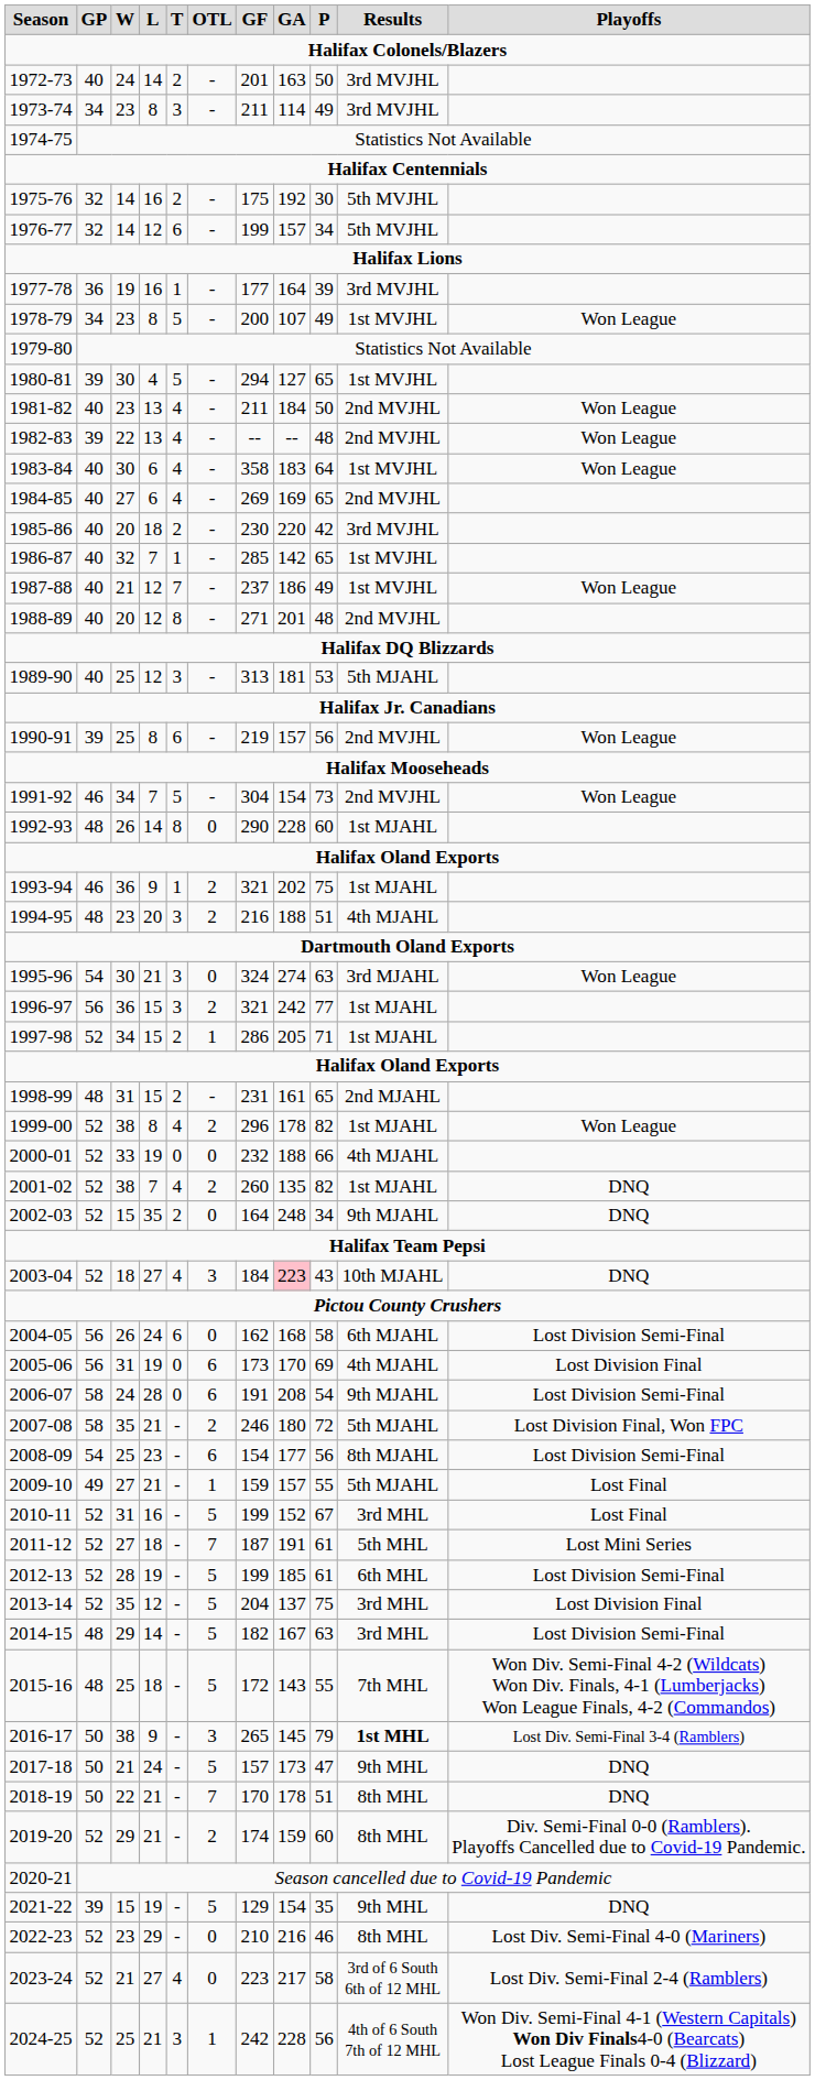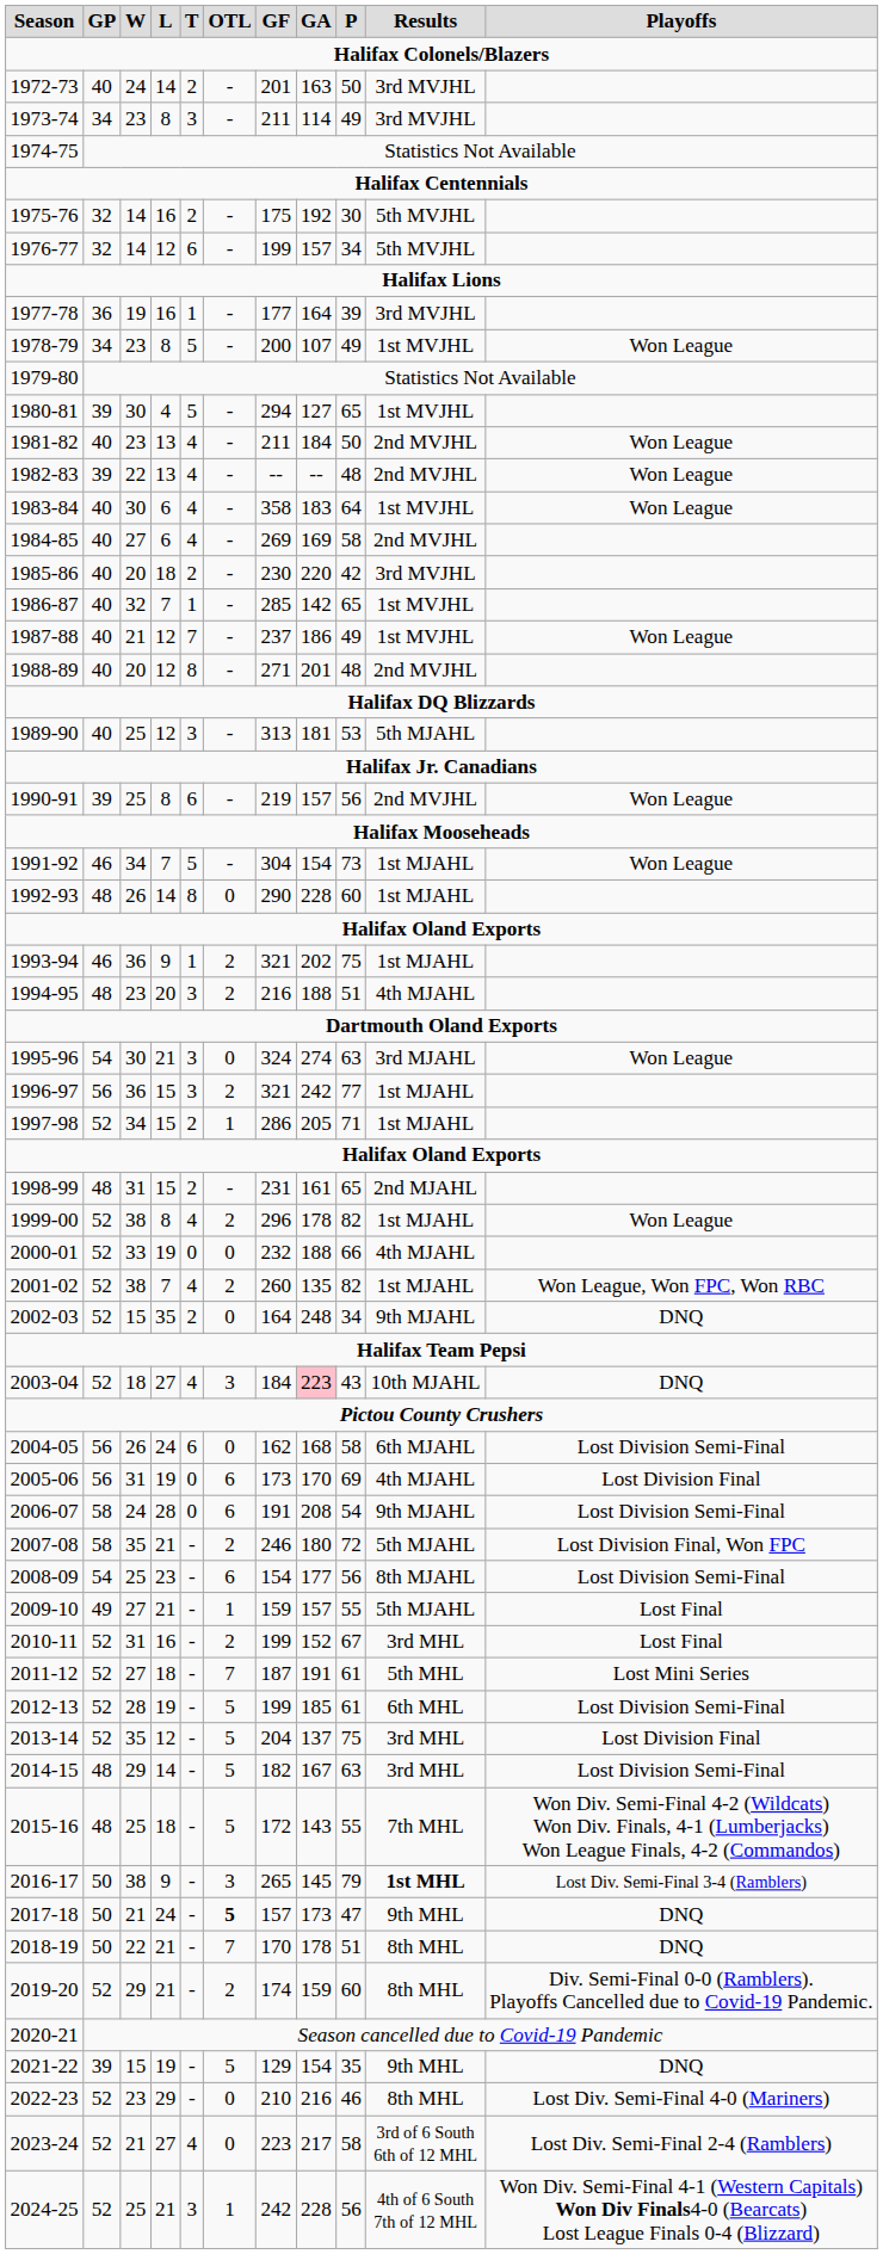 <table class="wikitable">
 <tr align="center"  bgcolor="#dddddd">
 <td><strong>Season</strong></td>
 <td><strong>GP</strong></td>
 <td><strong>W</strong></td>
 <td><strong>L</strong></td>
 <td><strong>T</strong></td>
 <td><strong>OTL</strong></td>
 <td><strong>GF</strong></td>
 <td><strong>GA</strong></td>
 <td><strong>P</strong></td>
 <td><strong>Results</strong></td>
 <td><strong>Playoffs</strong></td>
 </tr>
 <tr align="center">
 <td colspan=11><strong>Halifax Colonels/Blazers</strong></td>
 </tr>
 <tr align="center">
 <td>1972-73</td>
 <td>40</td>
 <td>24</td>
 <td>14</td>
 <td>2</td>
 <td>-</td>
 <td>201</td>
 <td>163</td>
 <td>50</td>
 <td>3rd MVJHL</td>
 <td></td>
 </tr>
 <tr align="center">
 <td>1973-74</td>
 <td>34</td>
 <td>23</td>
 <td>8</td>
 <td>3</td>
 <td>-</td>
 <td>211</td>
 <td>114</td>
 <td>49</td>
 <td>3rd MVJHL</td>
 <td></td>
 </tr>
 <tr align="center">
 <td>1974-75</td>
 <td colspan="11">Statistics Not Available</td>
 </tr>
 <tr align="center">
 <td colspan=11><strong>Halifax Centennials</strong></td>
 </tr>
 <tr align="center">
 <td>1975-76</td>
 <td>32</td>
 <td>14</td>
 <td>16</td>
 <td>2</td>
 <td>-</td>
 <td>175</td>
 <td>192</td>
 <td>30</td>
 <td>5th MVJHL</td>
 <td></td>
 </tr>
 <tr align="center">
 <td>1976-77</td>
 <td>32</td>
 <td>14</td>
 <td>12</td>
 <td>6</td>
 <td>-</td>
 <td>199</td>
 <td>157</td>
 <td>34</td>
 <td>5th MVJHL</td>
 <td></td>
 </tr>
 <tr align="center">
 <td colspan=11><strong>Halifax Lions</strong></td>
 </tr>
 <tr align="center">
 <td>1977-78</td>
 <td>36</td>
 <td>19</td>
 <td>16</td>
 <td>1</td>
 <td>-</td>
 <td>177</td>
 <td>164</td>
 <td>39</td>
 <td>3rd MVJHL</td>
 <td></td>
 </tr>
 <tr align="center">
 <td>1978-79</td>
 <td>34</td>
 <td>23</td>
 <td>8</td>
 <td>5</td>
 <td>-</td>
 <td>200</td>
 <td>107</td>
 <td>49</td>
 <td>1st MVJHL</td>
 <td>Won League</td>
 </tr>
 <tr align="center">
 <td>1979-80</td>
 <td colspan="11">Statistics Not Available</td>
 </tr>
 <tr align="center">
 <td>1980-81</td>
 <td>39</td>
 <td>30</td>
 <td>4</td>
 <td>5</td>
 <td>-</td>
 <td>294</td>
 <td>127</td>
 <td>65</td>
 <td>1st MVJHL</td>
 <td></td>
 </tr>
 <tr align="center">
 <td>1981-82</td>
 <td>40</td>
 <td>23</td>
 <td>13</td>
 <td>4</td>
 <td>-</td>
 <td>211</td>
 <td>184</td>
 <td>50</td>
 <td>2nd MVJHL</td>
 <td>Won League</td>
 </tr>
 <tr align="center">
 <td>1982-83</td>
 <td>39</td>
 <td>22</td>
 <td>13</td>
 <td>4</td>
 <td>-</td>
 <td>--</td>
 <td>--</td>
 <td>48</td>
 <td>2nd MVJHL</td>
 <td>Won League</td>
 </tr>
 <tr align="center">
 <td>1983-84</td>
 <td>40</td>
 <td>30</td>
 <td>6</td>
 <td>4</td>
 <td>-</td>
 <td>358</td>
 <td>183</td>
 <td>64</td>
 <td>1st MVJHL</td>
 <td>Won League</td>
 </tr>
 <tr align="center">
 <td>1984-85</td>
 <td>40</td>
 <td>27</td>
 <td>6</td>
 <td>4</td>
 <td>-</td>
 <td>269</td>
 <td>169</td>
-<td>65</td>
+<td>58</td>
 <td>2nd MVJHL</td>
 <td></td>
 </tr>
 <tr align="center">
 <td>1985-86</td>
 <td>40</td>
 <td>20</td>
 <td>18</td>
 <td>2</td>
 <td>-</td>
 <td>230</td>
 <td>220</td>
 <td>42</td>
 <td>3rd MVJHL</td>
 <td></td>
 </tr>
 <tr align="center">
 <td>1986-87</td>
 <td>40</td>
 <td>32</td>
 <td>7</td>
 <td>1</td>
 <td>-</td>
 <td>285</td>
 <td>142</td>
 <td>65</td>
 <td>1st MVJHL</td>
 <td></td>
 </tr>
 <tr align="center">
 <td>1987-88</td>
 <td>40</td>
 <td>21</td>
 <td>12</td>
 <td>7</td>
 <td>-</td>
 <td>237</td>
 <td>186</td>
 <td>49</td>
 <td>1st MVJHL</td>
 <td>Won League</td>
 </tr>
 <tr align="center">
 <td>1988-89</td>
 <td>40</td>
 <td>20</td>
 <td>12</td>
 <td>8</td>
 <td>-</td>
 <td>271</td>
 <td>201</td>
 <td>48</td>
 <td>2nd MVJHL</td>
 <td></td>
 </tr>
 <tr align="center">
 <td colspan=11><strong>Halifax DQ Blizzards</strong></td>
 </tr>
 <tr align="center">
 <td>1989-90</td>
 <td>40</td>
 <td>25</td>
 <td>12</td>
 <td>3</td>
 <td>-</td>
 <td>313</td>
 <td>181</td>
 <td>53</td>
 <td>5th MJAHL</td>
 <td></td>
 </tr>
 <tr align="center">
 <td colspan=11><strong>Halifax Jr. Canadians</strong></td>
 </tr>
 <tr align="center">
 <td>1990-91</td>
 <td>39</td>
 <td>25</td>
 <td>8</td>
 <td>6</td>
 <td>-</td>
 <td>219</td>
 <td>157</td>
 <td>56</td>
 <td>2nd MVJHL</td>
 <td>Won League</td>
 </tr>
 <tr align="center">
 <td colspan=11><strong>Halifax Mooseheads</strong></td>
 </tr>
 <tr align="center">
 <td>1991-92</td>
 <td>46</td>
 <td>34</td>
 <td>7</td>
 <td>5</td>
 <td>-</td>
 <td>304</td>
 <td>154</td>
 <td>73</td>
-<td>2nd MVJHL</td>
+<td>1st MJAHL</td>
 <td>Won League</td>
 </tr>
 <tr align="center">
 <td>1992-93</td>
 <td>48</td>
 <td>26</td>
 <td>14</td>
 <td>8</td>
 <td>0</td>
 <td>290</td>
 <td>228</td>
 <td>60</td>
 <td>1st MJAHL</td>
 <td></td>
 </tr>
 <tr align="center">
 <td colspan=11><strong>Halifax Oland Exports</strong></td>
 </tr>
 <tr align="center">
 <td>1993-94</td>
 <td>46</td>
 <td>36</td>
 <td>9</td>
 <td>1</td>
 <td>2</td>
 <td>321</td>
 <td>202</td>
 <td>75</td>
 <td>1st MJAHL</td>
 <td></td>
 </tr>
 <tr align="center">
 <td>1994-95</td>
 <td>48</td>
 <td>23</td>
 <td>20</td>
 <td>3</td>
 <td>2</td>
 <td>216</td>
 <td>188</td>
 <td>51</td>
 <td>4th MJAHL</td>
 <td></td>
 </tr>
 <tr align="center">
 <td colspan=11><strong>Dartmouth Oland Exports</strong></td>
 </tr>
 <tr align="center">
 <td>1995-96</td>
 <td>54</td>
 <td>30</td>
 <td>21</td>
 <td>3</td>
 <td>0</td>
 <td>324</td>
 <td>274</td>
 <td>63</td>
 <td>3rd MJAHL</td>
 <td>Won League</td>
 </tr>
 <tr align="center">
 <td>1996-97</td>
 <td>56</td>
 <td>36</td>
 <td>15</td>
 <td>3</td>
 <td>2</td>
 <td>321</td>
 <td>242</td>
 <td>77</td>
 <td>1st MJAHL</td>
 <td></td>
 </tr>
 <tr align="center">
 <td>1997-98</td>
 <td>52</td>
 <td>34</td>
 <td>15</td>
 <td>2</td>
 <td>1</td>
 <td>286</td>
 <td>205</td>
 <td>71</td>
 <td>1st MJAHL</td>
 <td></td>
 </tr>
 <tr align="center">
 <td colspan=11><strong>Halifax Oland Exports</strong></td>
 </tr>
 <tr align="center">
 <td>1998-99</td>
 <td>48</td>
 <td>31</td>
 <td>15</td>
 <td>2</td>
 <td>-</td>
 <td>231</td>
 <td>161</td>
 <td>65</td>
 <td>2nd MJAHL</td>
 <td></td>
 </tr>
 <tr align="center">
 <td>1999-00</td>
 <td>52</td>
 <td>38</td>
 <td>8</td>
 <td>4</td>
 <td>2</td>
 <td>296</td>
 <td>178</td>
 <td>82</td>
 <td>1st MJAHL</td>
 <td>Won League</td>
 </tr>
 <tr align="center">
 <td>2000-01</td>
 <td>52</td>
 <td>33</td>
 <td>19</td>
 <td>0</td>
 <td>0</td>
 <td>232</td>
 <td>188</td>
 <td>66</td>
 <td>4th MJAHL</td>
 <td></td>
 </tr>
 <tr align="center">
 <td>2001-02</td>
 <td>52</td>
 <td>38</td>
 <td>7</td>
 <td>4</td>
 <td>2</td>
 <td>260</td>
 <td>135</td>
 <td>82</td>
 <td>1st MJAHL</td>
-<td>DNQ</td>
+<td>Won League, Won <a href='#'>FPC</a>, Won <a href='#'>RBC</a></td>
 </tr>
 <tr align="center">
 <td>2002-03</td>
 <td>52</td>
 <td>15</td>
 <td>35</td>
 <td>2</td>
 <td>0</td>
 <td>164</td>
 <td>248</td>
 <td>34</td>
 <td>9th MJAHL</td>
 <td>DNQ</td>
 </tr>
 <tr align="center">
 <td colspan=11><strong>Halifax Team Pepsi</strong></td>
 </tr>
 <tr align="center">
 <td>2003-04</td>
 <td>52</td>
 <td>18</td>
 <td>27</td>
 <td>4</td>
 <td>3</td>
 <td>184</td>
 <td style="background: pink;">223</td>
 <td>43</td>
 <td>10th MJAHL</td>
 <td>DNQ</td>
 </tr>
 <tr align="center">
 <td colspan=11><strong><em>Pictou County Crushers</em></strong></td>
 </tr>
 <tr align="center">
 <td>2004-05</td>
 <td>56</td>
 <td>26</td>
 <td>24</td>
 <td>6</td>
 <td>0</td>
 <td>162</td>
 <td>168</td>
 <td>58</td>
 <td>6th MJAHL</td>
 <td>Lost Division Semi-Final</td>
 </tr>
 <tr align="center">
 <td>2005-06</td>
 <td>56</td>
 <td>31</td>
 <td>19</td>
 <td>0</td>
 <td>6</td>
 <td>173</td>
 <td>170</td>
 <td>69</td>
 <td>4th MJAHL</td>
 <td>Lost Division Final</td>
 </tr>
 <tr align="center">
 <td>2006-07</td>
 <td>58</td>
 <td>24</td>
 <td>28</td>
 <td>0</td>
 <td>6</td>
 <td>191</td>
 <td>208</td>
 <td>54</td>
 <td>9th MJAHL</td>
 <td>Lost Division Semi-Final</td>
 </tr>
 <tr align="center">
 <td>2007-08</td>
 <td>58</td>
 <td>35</td>
 <td>21</td>
 <td>-</td>
 <td>2</td>
 <td>246</td>
 <td>180</td>
 <td>72</td>
 <td>5th MJAHL</td>
 <td>Lost Division Final, Won <a href='#'>FPC</a></td>
 </tr>
 <tr align="center">
 <td>2008-09</td>
 <td>54</td>
 <td>25</td>
 <td>23</td>
 <td>-</td>
 <td>6</td>
 <td>154</td>
 <td>177</td>
 <td>56</td>
 <td>8th MJAHL</td>
 <td>Lost Division Semi-Final</td>
 </tr>
 <tr align="center">
 <td>2009-10</td>
 <td>49</td>
 <td>27</td>
 <td>21</td>
 <td>-</td>
 <td>1</td>
 <td>159</td>
 <td>157</td>
 <td>55</td>
 <td>5th MJAHL</td>
 <td>Lost Final</td>
 </tr>
 <tr align="center">
 <td>2010-11</td>
 <td>52</td>
 <td>31</td>
 <td>16</td>
 <td>-</td>
-<td>5</td>
+<td>2</td>
 <td>199</td>
 <td>152</td>
 <td>67</td>
 <td>3rd MHL</td>
 <td>Lost Final</td>
 </tr>
 <tr align="center">
 <td>2011-12</td>
 <td>52</td>
 <td>27</td>
 <td>18</td>
 <td>-</td>
 <td>7</td>
 <td>187</td>
 <td>191</td>
 <td>61</td>
 <td>5th MHL</td>
 <td>Lost Mini Series</td>
 </tr>
 <tr align="center">
 <td>2012-13</td>
 <td>52</td>
 <td>28</td>
 <td>19</td>
 <td>-</td>
 <td>5</td>
 <td>199</td>
 <td>185</td>
 <td>61</td>
 <td>6th MHL</td>
 <td>Lost Division Semi-Final</td>
 </tr>
 <tr align="center">
 <td>2013-14</td>
 <td>52</td>
 <td>35</td>
 <td>12</td>
 <td>-</td>
 <td>5</td>
 <td>204</td>
 <td>137</td>
 <td>75</td>
 <td>3rd MHL</td>
 <td>Lost Division Final</td>
 </tr>
 <tr align="center">
 <td>2014-15</td>
 <td>48</td>
 <td>29</td>
 <td>14</td>
 <td>-</td>
 <td>5</td>
 <td>182</td>
 <td>167</td>
 <td>63</td>
 <td>3rd MHL</td>
 <td>Lost Division Semi-Final</td>
 </tr>
 <tr align="center">
 <td>2015-16</td>
 <td>48</td>
 <td>25</td>
 <td>18</td>
 <td>-</td>
 <td>5</td>
 <td>172</td>
 <td>143</td>
 <td>55</td>
 <td>7th MHL</td>
 <td>Won Div. Semi-Final 4-2 (<a href='#'>Wildcats</a>)<br>Won Div. Finals, 4-1 (<a href='#'>Lumberjacks</a>)<br>Won League Finals, 4-2 (<a href='#'>Commandos</a>)</td>
 </tr>
 <tr align="center">
 <td>2016-17</td>
 <td>50</td>
 <td>38</td>
 <td>9</td>
 <td>-</td>
 <td>3</td>
 <td>265</td>
 <td>145</td>
 <td>79</td>
 <td><strong>1st MHL</strong></td>
 <td><small>Lost Div. Semi-Final 3-4 (<a href='#'>Ramblers</a>)</small></td>
 </tr>
 <tr align="center">
 <td>2017-18</td>
 <td>50</td>
 <td>21</td>
 <td>24</td>
 <td>-</td>
-<td>5</td>
+<td><strong>5</strong></td>
 <td>157</td>
 <td>173</td>
 <td>47</td>
 <td>9th MHL</td>
 <td>DNQ</td>
 </tr>
 <tr align="center">
 <td>2018-19</td>
 <td>50</td>
 <td>22</td>
 <td>21</td>
 <td>-</td>
 <td>7</td>
 <td>170</td>
 <td>178</td>
 <td>51</td>
 <td>8th MHL</td>
 <td>DNQ</td>
 </tr>
 <tr align="center">
 <td>2019-20</td>
 <td>52</td>
 <td>29</td>
 <td>21</td>
 <td>-</td>
 <td>2</td>
 <td>174</td>
 <td>159</td>
 <td>60</td>
 <td>8th MHL</td>
 <td>Div. Semi-Final 0-0 (<a href='#'>Ramblers</a>).<br>Playoffs Cancelled due to <a href='#'>Covid-19</a> Pandemic.</td>
 </tr>
 <tr align="center">
 <td>2020-21</td>
 <td colspan=11><em>Season cancelled due to <a href='#'>Covid-19</a> Pandemic</em></td>
 </tr>
 <tr align="center">
 <td>2021-22</td>
 <td>39</td>
 <td>15</td>
 <td>19</td>
 <td>-</td>
 <td>5</td>
 <td>129</td>
 <td>154</td>
 <td>35</td>
 <td>9th MHL</td>
 <td>DNQ</td>
 </tr>
 <tr align="center">
 <td>2022-23</td>
 <td>52</td>
 <td>23</td>
 <td>29</td>
 <td>-</td>
 <td>0</td>
 <td>210</td>
 <td>216</td>
 <td>46</td>
 <td>8th MHL</td>
 <td>Lost Div. Semi-Final 4-0 (<a href='#'>Mariners</a>)</td>
 </tr>
 <tr align="center">
 <td>2023-24</td>
 <td>52</td>
 <td>21</td>
 <td>27</td>
 <td>4</td>
 <td>0</td>
 <td>223</td>
 <td>217</td>
 <td>58</td>
 <td><small>3rd of 6 South<br>6th of 12 MHL</small></td>
 <td>Lost Div. Semi-Final 2-4 (<a href='#'>Ramblers</a>)</td>
 </tr>
 <tr align="center">
 <td>2024-25</td>
 <td>52</td>
 <td>25</td>
 <td>21</td>
 <td>3</td>
 <td>1</td>
 <td>242</td>
 <td>228</td>
 <td>56</td>
 <td><small>4th of 6 South<br>7th of 12 MHL</small></td>
 <td>Won Div. Semi-Final 4-1 (<a href='#'>Western Capitals</a>)<br><strong>Won Div Finals</strong>4-0 (<a href='#'>Bearcats</a>)<br>Lost League Finals 0-4 (<a href='#'>Blizzard</a>)</td>
 </tr>
 </table>
